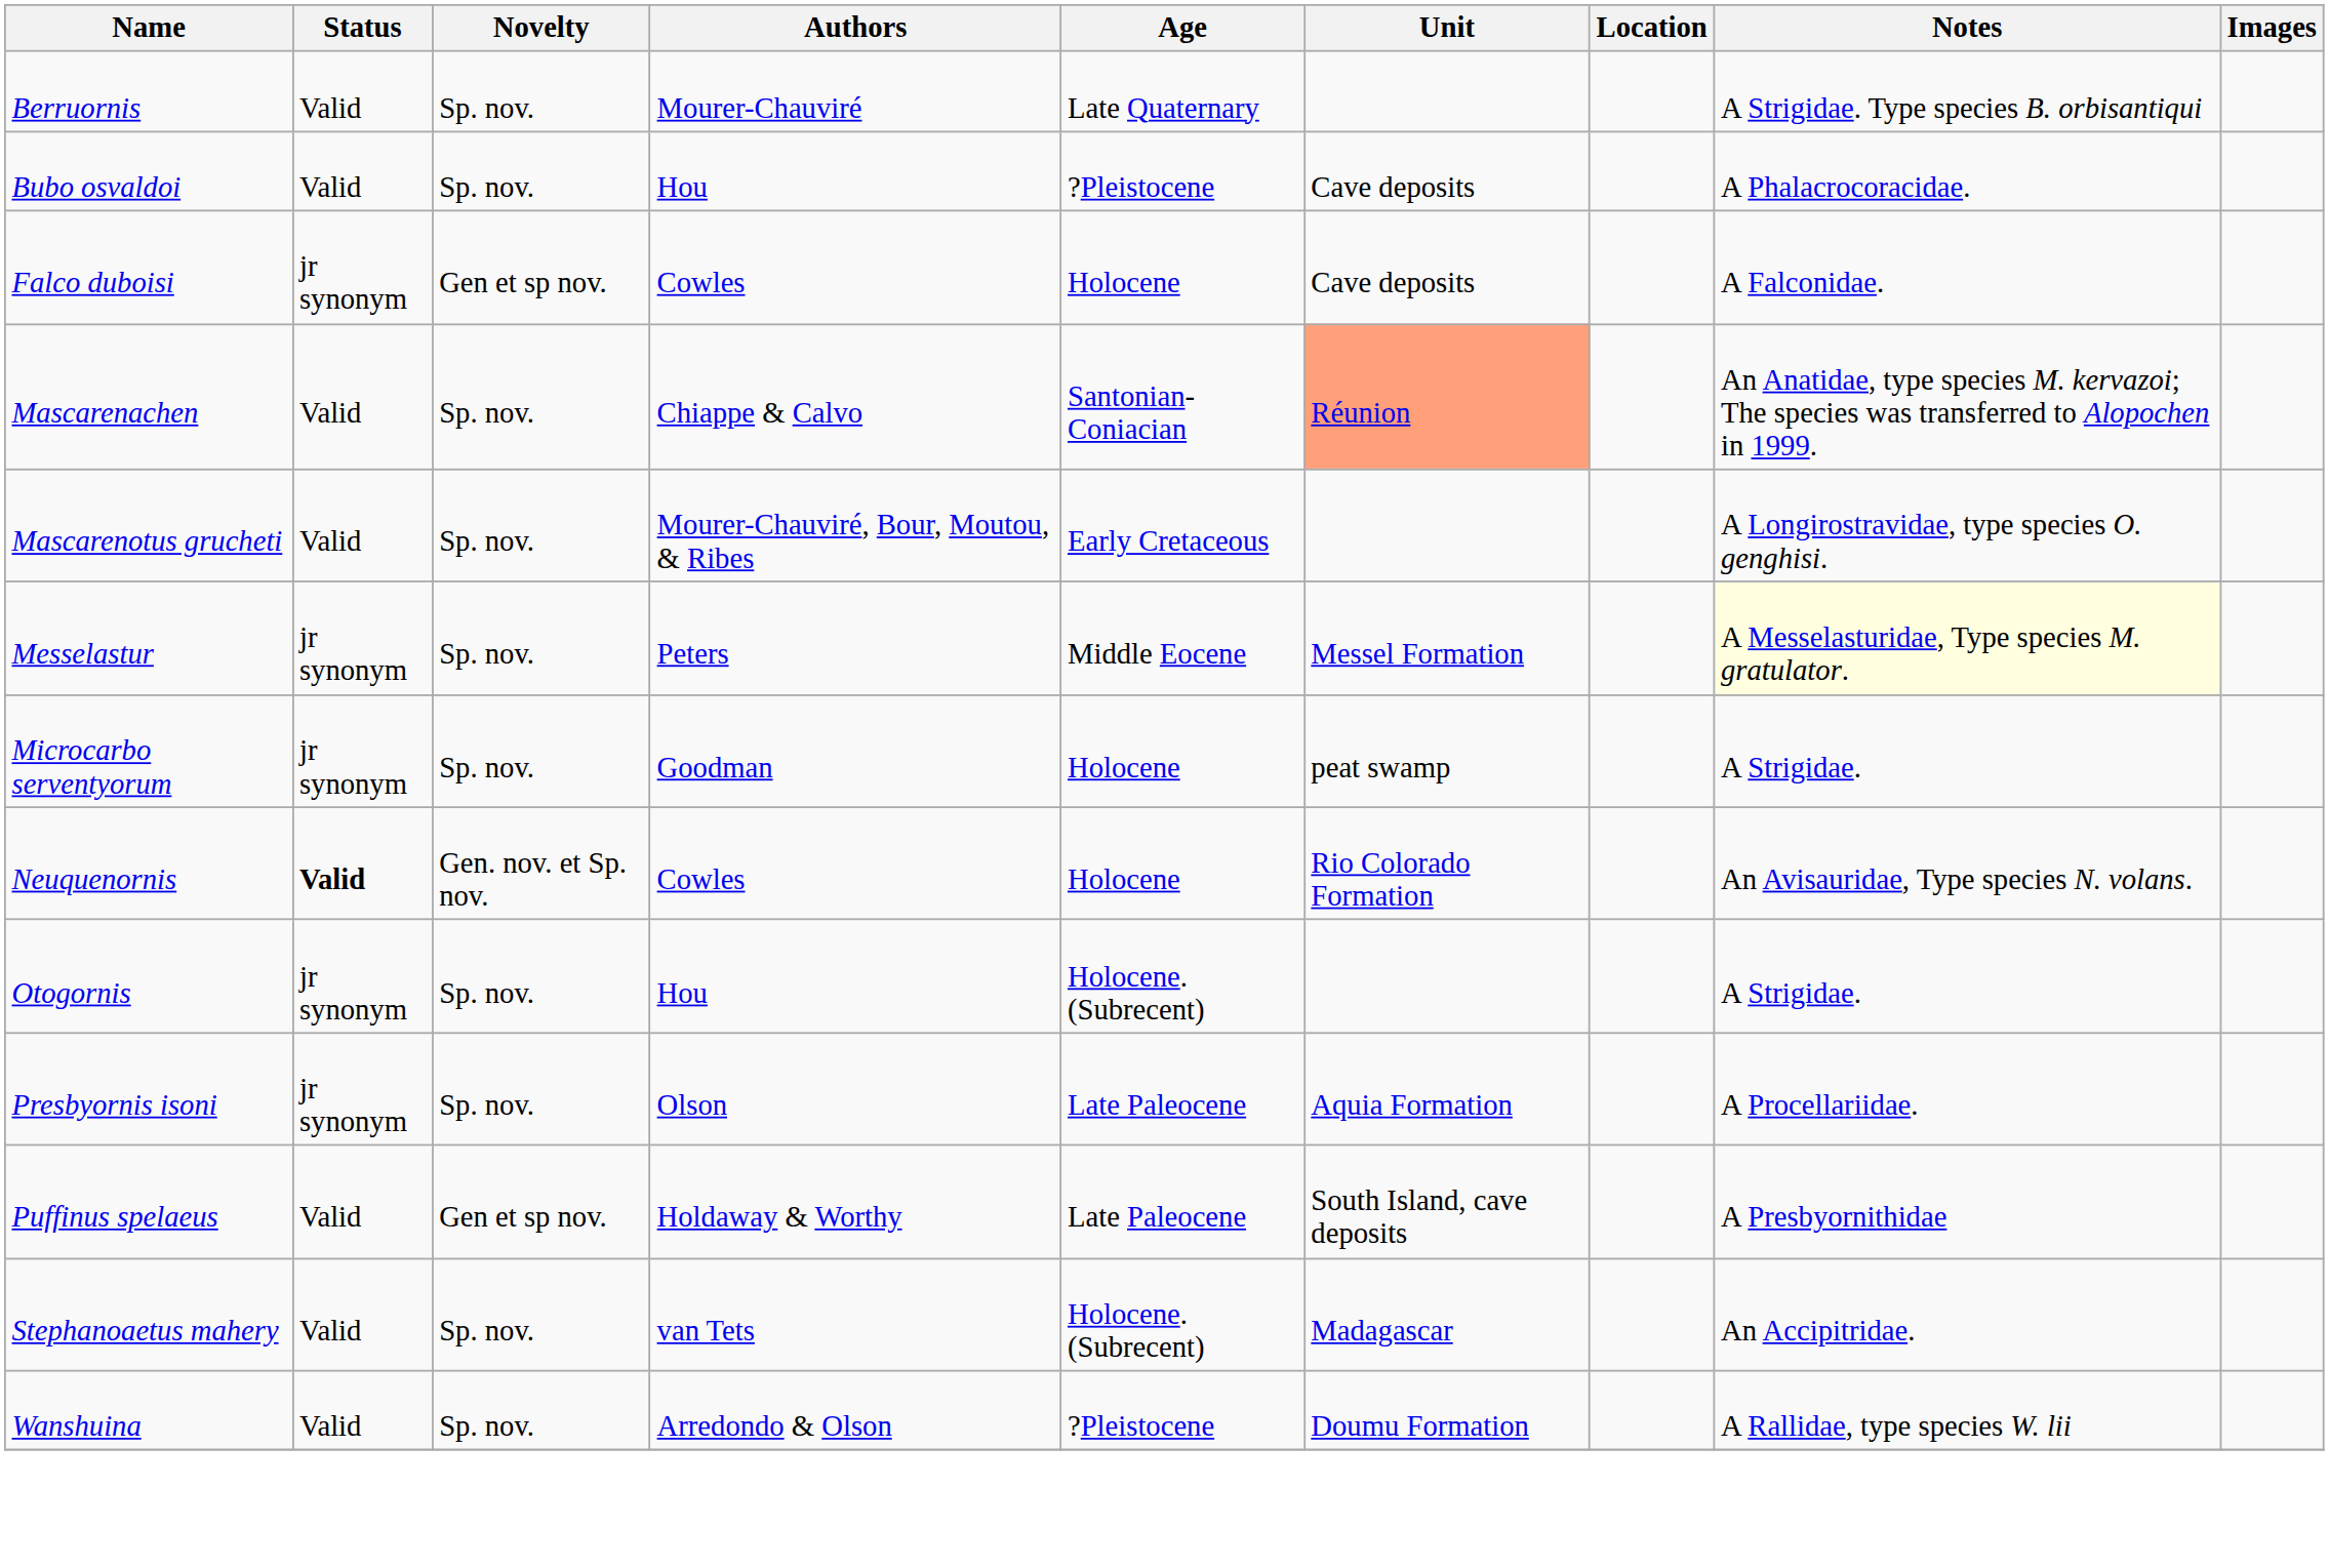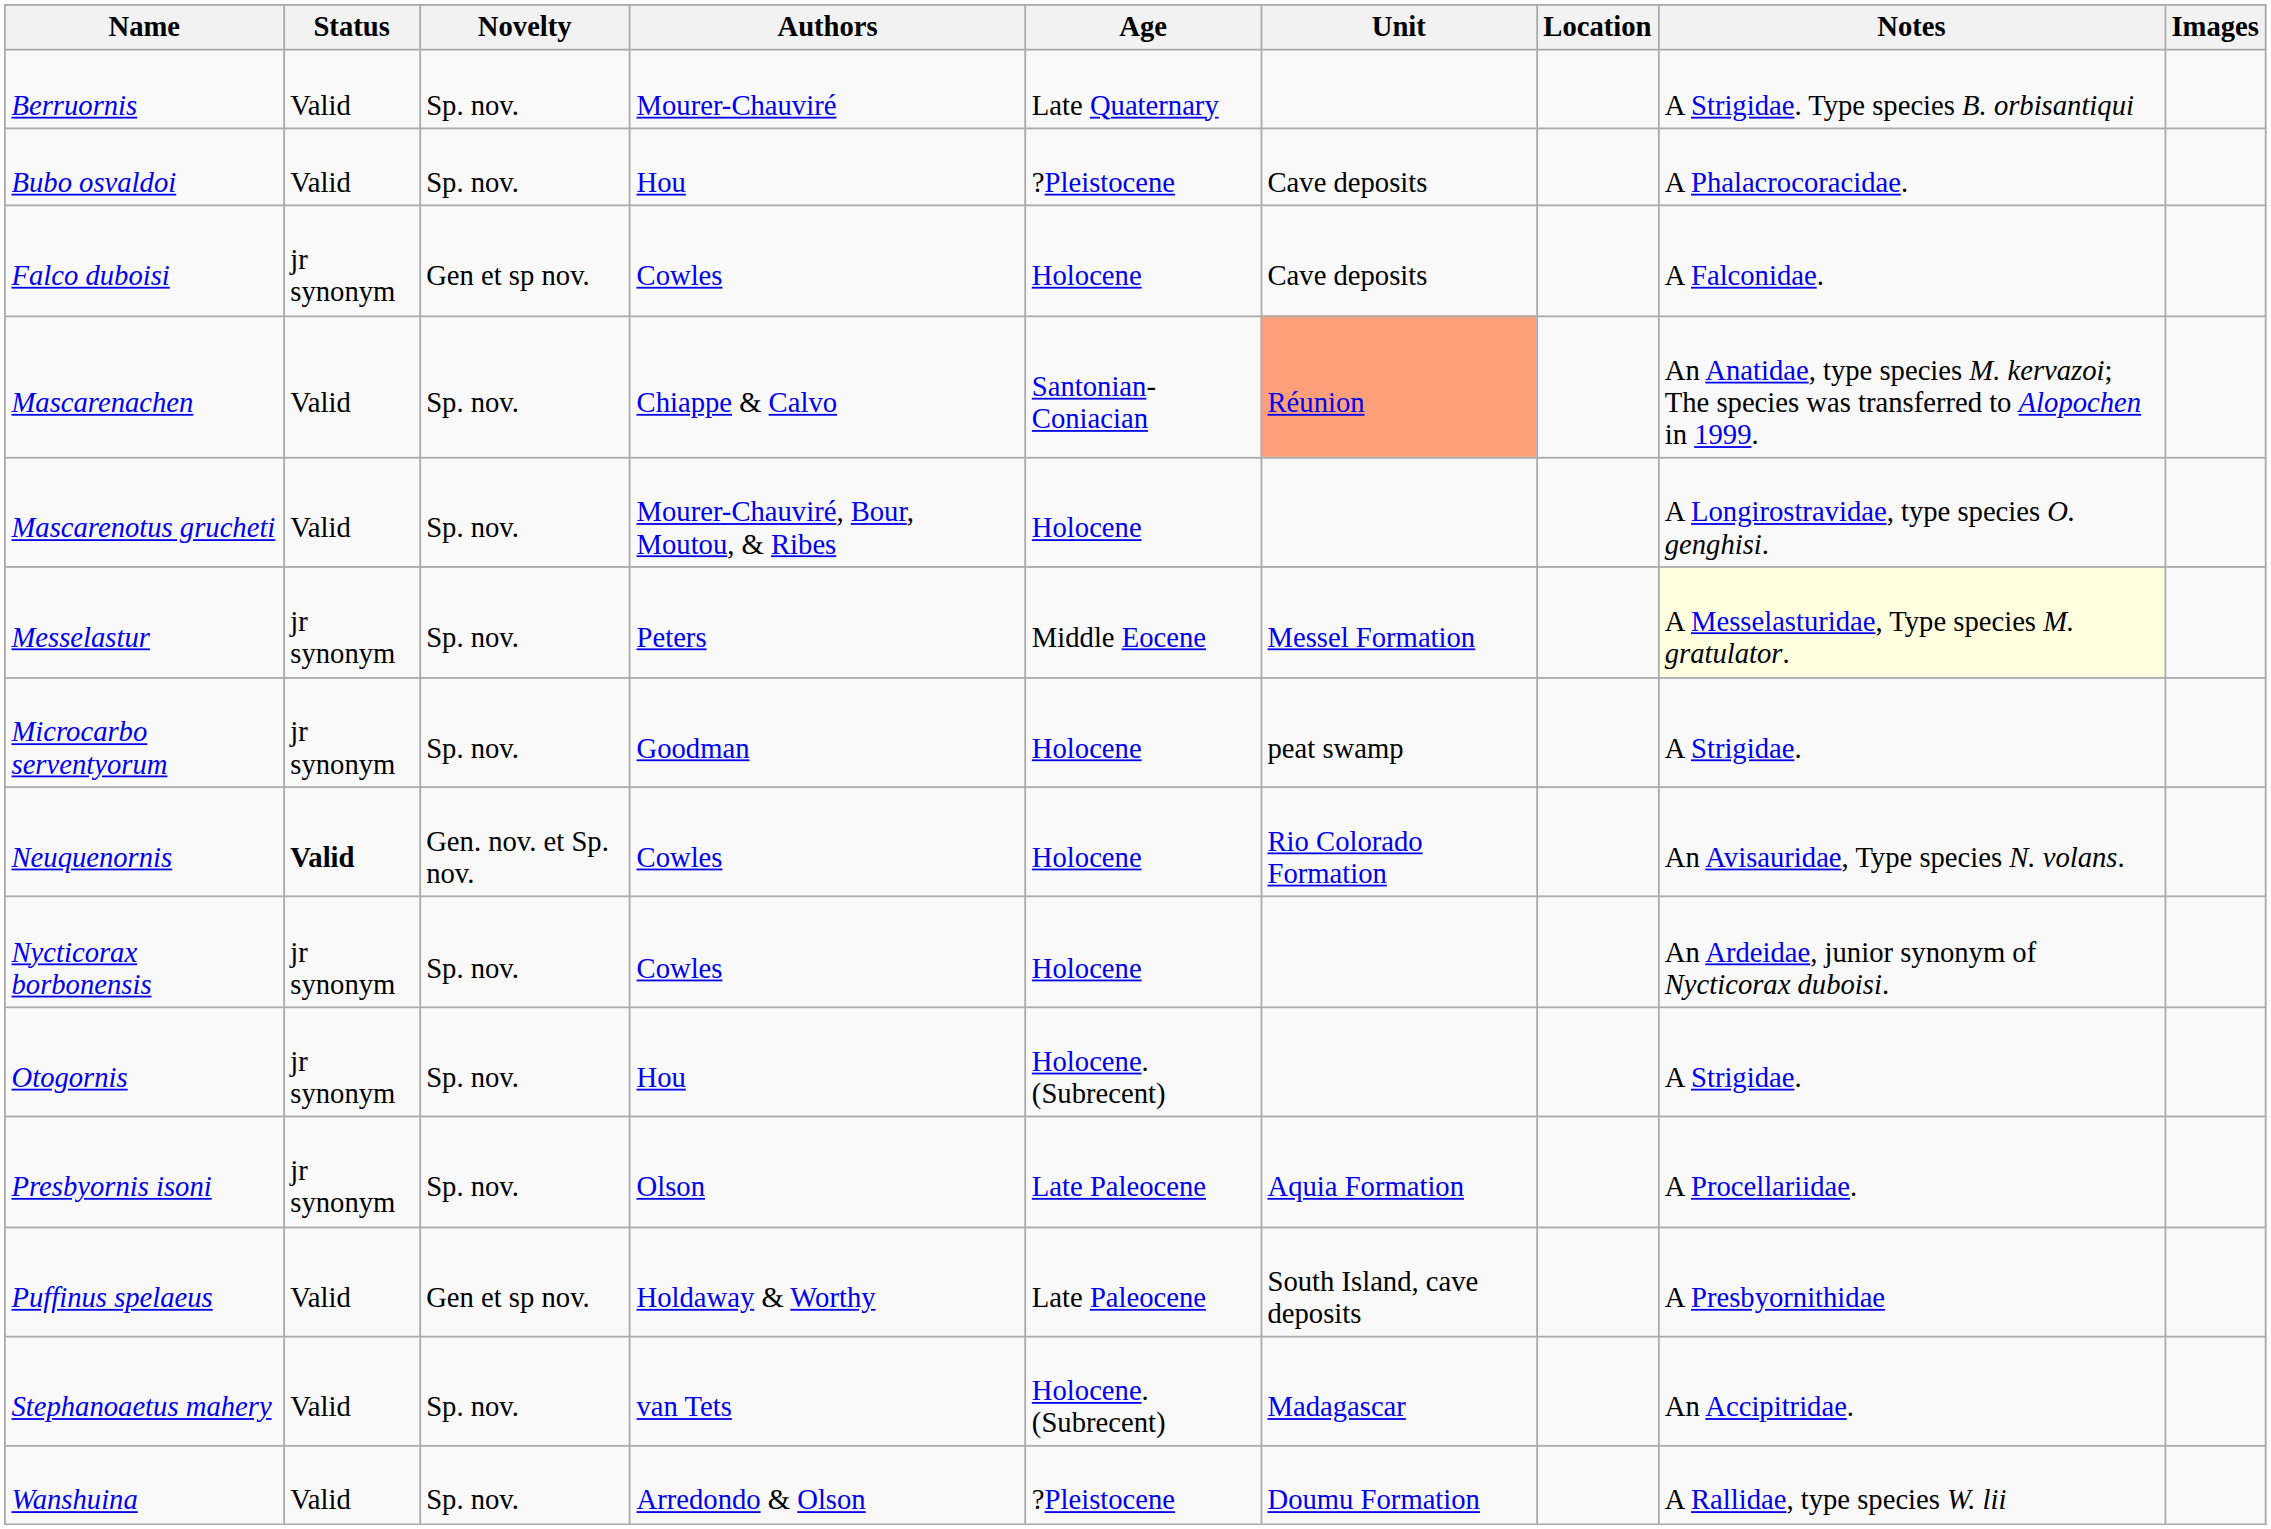 <table class="wikitable sortable" align="center" width="100%">
 <tr>
 <th>Name</th>
 <th>Status</th>
 <th>Novelty</th>
 <th>Authors</th>
 <th>Age</th>
 <th>Unit</th>
 <th>Location</th>
 <th>Notes</th>
 <th>Images</th>
 </tr>
 <tr>
 <td><br><em><a href='#'>Berruornis</a></em> </td>
 <td><br>Valid</td>
 <td><br>Sp. nov.</td>
 <td><br><a href='#'>Mourer-Chauviré</a></td>
 <td><br>Late <a href='#'>Quaternary</a></td>
 <td></td>
 <td><br></td>
 <td><br>A <a href='#'>Strigidae</a>. Type species <em>B. orbisantiqui</em></td>
 <td></td>
 </tr>
 <tr>
 <td><br><em><a href='#'>Bubo osvaldoi</a></em> </td>
 <td><br>Valid</td>
 <td><br>Sp. nov.</td>
 <td><br><a href='#'>Hou</a></td>
 <td><br>?<a href='#'>Pleistocene</a></td>
 <td><br>Cave deposits</td>
 <td><br></td>
 <td><br>A <a href='#'>Phalacrocoracidae</a>.</td>
 <td></td>
 </tr>
 <tr>
 <td><br><em><a href='#'>Falco duboisi</a></em> </td>
 <td><br>jr synonym</td>
 <td><br>Gen et sp nov.</td>
 <td><br><a href='#'>Cowles</a></td>
 <td><br><a href='#'>Holocene</a></td>
 <td><br>Cave deposits</td>
 <td><br></td>
 <td><br>A <a href='#'>Falconidae</a>.</td>
 <td></td>
 </tr>
 <tr>
 <td><br><em><a href='#'>Mascarenachen</a></em> </td>
 <td><br>Valid</td>
 <td><br>Sp. nov.</td>
 <td><br><a href='#'>Chiappe</a> & <a href='#'>Calvo</a></td>
 <td><br><a href='#'>Santonian</a>-<a href='#'>Coniacian</a></td>
 <td style="background: lightsalmon;"><br><a href='#'>Réunion</a></td>
 <td><br></td>
 <td><br>An <a href='#'>Anatidae</a>, type species <em>M. kervazoi</em>; <br>The species was transferred to <em><a href='#'>Alopochen</a></em> in <a href='#'>1999</a>.</td>
 <td></td>
 </tr>
 <tr>
 <td><br><em><a href='#'>Mascarenotus grucheti</a></em> </td>
 <td><br>Valid</td>
 <td><br>Sp. nov.</td>
 <td><br><a href='#'>Mourer-Chauviré</a>, <a href='#'>Bour</a>, <a href='#'>Moutou</a>, & <a href='#'>Ribes</a></td>
-<td><br><a href='#'>Early Cretaceous</a></td>
+<td><br><a href='#'>Holocene</a></td>
 <td></td>
 <td><br></td>
 <td><br>A <a href='#'>Longirostravidae</a>, type species <em>O. genghisi</em>.</td>
 <td></td>
 </tr>
 <tr>
 <td><br><em><a href='#'>Messelastur</a></em> </td>
 <td><br>jr synonym</td>
 <td><br>Sp. nov.</td>
 <td><br><a href='#'>Peters</a></td>
 <td><br>Middle <a href='#'>Eocene</a></td>
 <td><br><a href='#'>Messel Formation</a></td>
 <td><br><br> </td>
 <td style="background: lightyellow;"><br>A <a href='#'>Messelasturidae</a>, Type species <em>M. gratulator</em>.</td>
 <td></td>
 </tr>
 <tr>
 <td><br><em><a href='#'>Microcarbo serventyorum</a></em> </td>
 <td><br>jr synonym</td>
 <td><br>Sp. nov.</td>
 <td><br><a href='#'>Goodman</a></td>
 <td><br><a href='#'>Holocene</a></td>
 <td><br>peat swamp</td>
 <td><br><br></td>
 <td><br>A <a href='#'>Strigidae</a>.</td>
 <td></td>
 </tr>
 <tr>
 <td><br><em><a href='#'>Neuquenornis</a></em> </td>
 <td><strong><br>Valid</strong></td>
 <td><br>Gen. nov. et Sp. nov.</td>
 <td><br><a href='#'>Cowles</a></td>
 <td><br><a href='#'>Holocene</a></td>
 <td><br><a href='#'>Rio Colorado Formation</a></td>
 <td><br></td>
 <td><br>An <a href='#'>Avisauridae</a>, Type species <em>N. volans</em>.</td>
+<td></td>
+</tr>
+<tr>
+<td><br><em><a href='#'>Nycticorax borbonensis</a></em> </td>
+<td><br>jr synonym</td>
+<td><br>Sp. nov.</td>
+<td><br><a href='#'>Cowles</a></td>
+<td><br><a href='#'>Holocene</a></td>
+<td></td>
+<td><br></td>
+<td><br>An <a href='#'>Ardeidae</a>, junior synonym of <em>Nycticorax duboisi</em>.</td>
 <td></td>
 </tr>
 <tr>
 <td><br><em><a href='#'>Otogornis</a></em> </td>
 <td><br>jr synonym</td>
 <td><br>Sp. nov.</td>
 <td><br><a href='#'>Hou</a></td>
 <td><br><a href='#'>Holocene</a>. (Subrecent)</td>
 <td></td>
 <td><br><br></td>
 <td><br>A <a href='#'>Strigidae</a>.</td>
 <td></td>
 </tr>
 <tr>
 <td><br><em><a href='#'>Presbyornis isoni</a></em> </td>
 <td><br>jr synonym</td>
 <td><br>Sp. nov.</td>
 <td><br><a href='#'>Olson</a></td>
 <td><br><a href='#'>Late Paleocene</a></td>
 <td><br><a href='#'>Aquia Formation</a></td>
 <td><br><br></td>
 <td><br>A <a href='#'>Procellariidae</a>.</td>
 <td></td>
 </tr>
 <tr>
 <td><br><em><a href='#'>Puffinus spelaeus</a></em> </td>
 <td><br>Valid</td>
 <td><br>Gen et sp nov.</td>
 <td><br><a href='#'>Holdaway</a> & <a href='#'>Worthy</a></td>
 <td><br>Late <a href='#'>Paleocene</a></td>
 <td><br>South Island, cave deposits</td>
 <td><br></td>
 <td><br>A <a href='#'>Presbyornithidae</a></td>
 <td></td>
 </tr>
 <tr>
 <td><br><em><a href='#'>Stephanoaetus mahery</a></em> </td>
 <td><br>Valid</td>
 <td><br>Sp. nov.</td>
 <td><br><a href='#'>van Tets</a></td>
 <td><br><a href='#'>Holocene</a>. (Subrecent)</td>
 <td><br><a href='#'>Madagascar</a></td>
 <td><br></td>
 <td><br>An <a href='#'>Accipitridae</a>.</td>
 <td></td>
 </tr>
 <tr>
 <td><br><em><a href='#'>Wanshuina</a></em> </td>
 <td><br>Valid</td>
 <td><br>Sp. nov.</td>
 <td><br><a href='#'>Arredondo</a> & <a href='#'>Olson</a></td>
 <td><br>?<a href='#'>Pleistocene</a></td>
 <td><br><a href='#'>Doumu Formation</a></td>
 <td><br></td>
 <td><br>A <a href='#'>Rallidae</a>, type species <em>W. lii</em></td>
 <td></td>
 </tr>
 <tr>
 </tr>
 </table>
